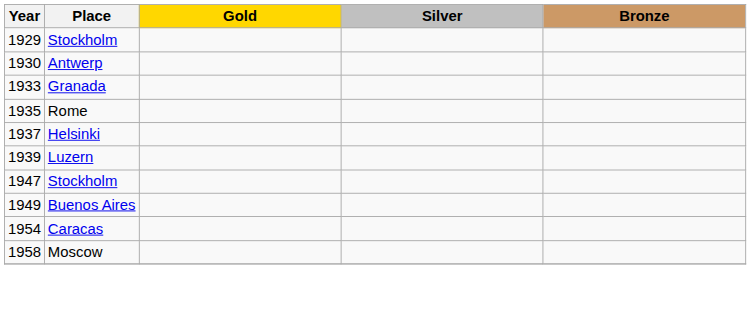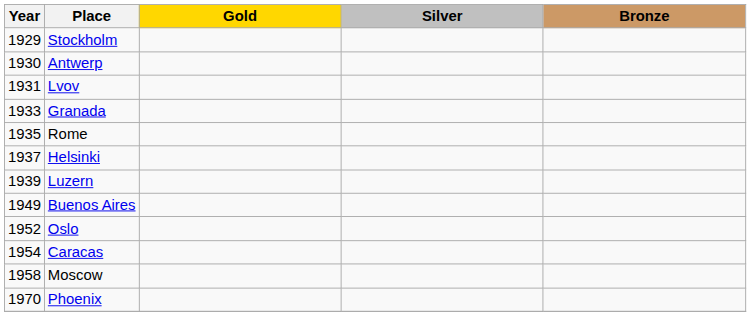 <table class="wikitable">
 <tr>
 <th>Year</th>
 <th>Place</th>
 <th style="background:gold"    width="210">Gold</th>
 <th style="background:silver"  width="210">Silver</th>
 <th style="background:#cc9966" width="210">Bronze</th>
 </tr>
 <tr>
 <td>1929</td>
 <td> <a href='#'>Stockholm</a></td>
 <td></td>
 <td></td>
 <td></td>
 </tr>
 <tr>
 <td>1930</td>
 <td> <a href='#'>Antwerp</a></td>
+<td></td>
+<td></td>
+<td></td>
+</tr>
+<tr>
+<td>1931</td>
+<td> <a href='#'>Lvov</a></td>
 <td></td>
 <td></td>
 <td></td>
 </tr>
 <tr>
 <td>1933</td>
 <td> <a href='#'>Granada</a></td>
 <td></td>
 <td></td>
 <td></td>
 </tr>
 <tr>
 <td>1935</td>
 <td> Rome</td>
 <td></td>
 <td></td>
 <td></td>
 </tr>
 <tr>
 <td>1937</td>
 <td> <a href='#'>Helsinki</a></td>
 <td></td>
 <td></td>
 <td></td>
 </tr>
 <tr>
 <td>1939</td>
 <td> <a href='#'>Luzern</a></td>
 <td></td>
 <td></td>
 <td></td>
 </tr>
 <tr>
-<td>1947</td>
-<td> <a href='#'>Stockholm</a></td>
+<td>1949</td>
+<td> <a href='#'>Buenos Aires</a></td>
 <td></td>
 <td></td>
 <td></td>
 </tr>
 <tr>
-<td>1949</td>
-<td> <a href='#'>Buenos Aires</a></td>
+<td>1952</td>
+<td> <a href='#'>Oslo</a></td>
 <td></td>
 <td></td>
 <td></td>
 </tr>
 <tr>
 <td>1954</td>
 <td> <a href='#'>Caracas</a></td>
 <td></td>
 <td></td>
 <td></td>
 </tr>
 <tr>
 <td>1958</td>
 <td> Moscow</td>
 <td></td>
 <td></td>
 <td></td>
 </tr>
 <tr>
+<td>1970</td>
+<td> <a href='#'>Phoenix</a></td>
+<td></td>
+<td></td>
+<td></td>
+</tr>
+<tr>
 </tr>
 </table>
